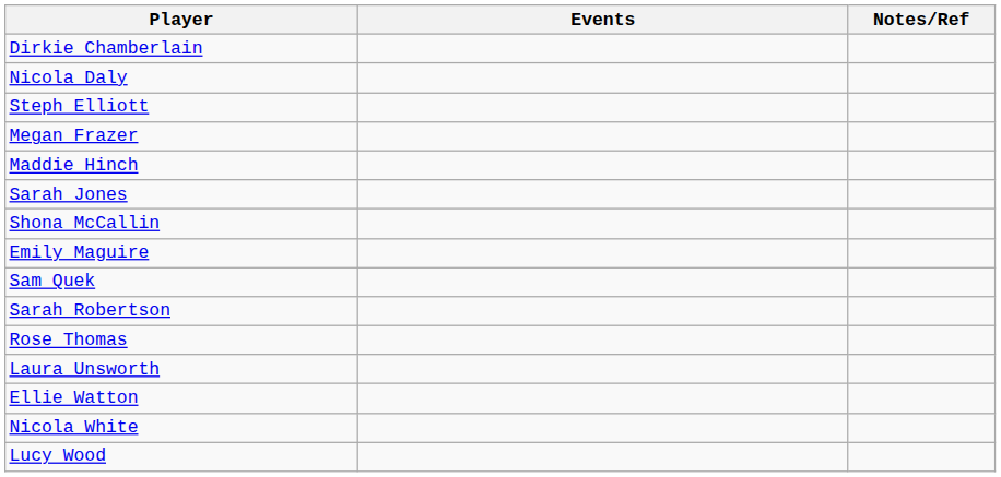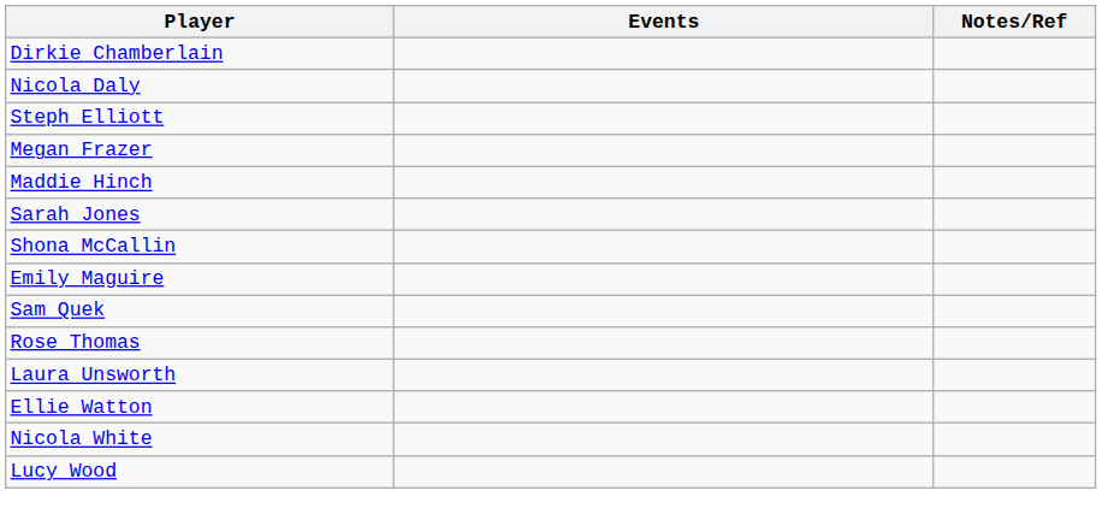 <table class="wikitable">
 <tr>
 <th width=250>Player</th>
 <th width=350>Events</th>
 <th width=100>Notes/Ref</th>
 </tr>
 <tr>
 <td> <a href='#'>Dirkie Chamberlain</a></td>
 <td></td>
 <td></td>
 </tr>
 <tr>
 <td> <a href='#'>Nicola Daly</a></td>
 <td></td>
 <td></td>
 </tr>
 <tr>
 <td> <a href='#'>Steph Elliott</a></td>
 <td></td>
 <td></td>
 </tr>
 <tr>
 <td> <a href='#'>Megan Frazer</a></td>
 <td></td>
 <td></td>
 </tr>
 <tr>
 <td> <a href='#'>Maddie Hinch</a></td>
 <td></td>
 <td></td>
 </tr>
 <tr>
 <td> <a href='#'>Sarah Jones</a></td>
 <td></td>
 <td></td>
 </tr>
 <tr>
 <td> <a href='#'>Shona McCallin</a></td>
 <td></td>
 <td></td>
 </tr>
 <tr>
 <td> <a href='#'>Emily Maguire</a></td>
 <td></td>
 <td></td>
 </tr>
 <tr>
 <td> <a href='#'>Sam Quek</a></td>
 <td></td>
 <td></td>
 </tr>
 <tr>
-<td> <a href='#'>Sarah Robertson</a></td>
-<td></td>
-<td></td>
-</tr>
-<tr>
 <td> <a href='#'>Rose Thomas</a></td>
 <td></td>
 <td></td>
 </tr>
 <tr>
 <td> <a href='#'>Laura Unsworth</a></td>
 <td></td>
 <td></td>
 </tr>
 <tr>
 <td>  <a href='#'>Ellie Watton</a></td>
 <td></td>
 <td></td>
 </tr>
 <tr>
 <td> <a href='#'>Nicola White</a></td>
 <td></td>
 <td></td>
 </tr>
 <tr>
 <td> <a href='#'>Lucy Wood</a></td>
 <td></td>
 <td></td>
 </tr>
 </table>
